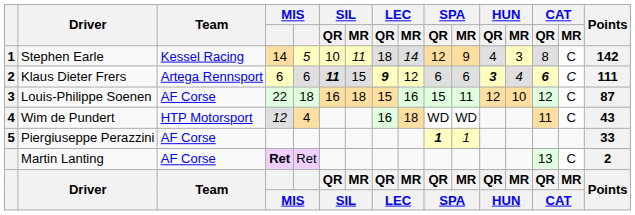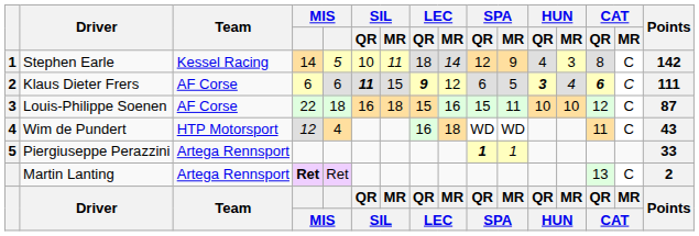 <table class="wikitable" style="font-size: 85%; text-align:center;">
 <tr>
 <th rowspan=2></th>
 <th rowspan=2>Driver</th>
 <th rowspan=2>Team</th>
 <th colspan=2><a href='#'>MIS</a><br></th>
 <th colspan=2><a href='#'>SIL</a><br></th>
 <th colspan=2><a href='#'>LEC</a><br></th>
 <th colspan=2><a href='#'>SPA</a><br></th>
 <th colspan=2><a href='#'>HUN</a><br></th>
 <th colspan=2><a href='#'>CAT</a><br></th>
 <th rowspan=2>Points</th>
 </tr>
 <tr>
 <th></th>
 <th></th>
 <th>QR</th>
 <th>MR</th>
 <th>QR</th>
 <th>MR</th>
 <th>QR</th>
 <th>MR</th>
 <th>QR</th>
 <th>MR</th>
 <th>QR</th>
 <th>MR</th>
 </tr>
 <tr>
 <th>1</th>
 <td align=left> Stephen Earle</td>
 <td align=left> <a href='#'>Kessel Racing</a></td>
 <td style="background:#FFDF9F;">14</td>
 <td style="background:#FFFFBF;"><em>5</em></td>
 <td style="background:#FFFFBF;">10</td>
 <td style="background:#FFFFBF;"><em>11</em></td>
 <td style="background:#DFDFDF;">18</td>
 <td style="background:#DFDFDF;"><em>14</em></td>
 <td style="background:#FFDF9F;">12</td>
 <td style="background:#FFDF9F;">9</td>
 <td style="background:#DFDFDF;">4</td>
 <td style="background:#FFFFBF;">3</td>
 <td style="background:#DFDFDF;">8</td>
 <td style="background:#FFFFFF;">C</td>
 <th>142</th>
 </tr>
 <tr>
 <th>2</th>
 <td align=left> Klaus Dieter Frers</td>
-<td align=left> <a href='#'>Artega Rennsport</a></td>
+<td align=left> <a href='#'>AF Corse</a></td>
 <td style="background:#FFFFBF;">6</td>
 <td style="background:#DFDFDF;">6</td>
 <td style="background:#DFDFDF;"><strong><em>11</em></strong></td>
 <td style="background:#DFDFDF;">15</td>
 <td style="background:#FFFFBF;"><strong><em>9</em></strong></td>
 <td style="background:#FFFFBF;">12</td>
 <td style="background:#DFDFDF;">6</td>
-<td style="background:#DFDFDF;">6</td>
+<td style="background:#DFDFDF;">5</td>
 <td style="background:#FFFFBF;"><strong><em>3</em></strong></td>
 <td style="background:#DFDFDF;"><em>4</em></td>
 <td style="background:#FFFFBF;"><strong><em>6</em></strong></td>
 <td style="background:#FFFFFF;"><em>C</em></td>
 <th>111</th>
 </tr>
 <tr>
 <th>3</th>
 <td align=left> Louis-Philippe Soenen</td>
 <td align=left> <a href='#'>AF Corse</a></td>
 <td style="background:#DFFFDF;">22</td>
 <td style="background:#DFFFDF;">18</td>
 <td style="background:#FFDF9F;">16</td>
 <td style="background:#FFDF9F;">18</td>
 <td style="background:#FFDF9F;">15</td>
 <td style="background:#DFFFDF;">16</td>
 <td style="background:#DFFFDF;">15</td>
 <td style="background:#DFFFDF;">11</td>
-<td style="background:#FFDF9F;">12</td>
+<td style="background:#FFDF9F;">10</td>
 <td style="background:#FFDF9F;">10</td>
 <td style="background:#DFFFDF;">12</td>
 <td style="background:#FFFFFF;">C</td>
 <th>87</th>
 </tr>
 <tr>
 <th>4</th>
 <td align=left> Wim de Pundert</td>
 <td align=left> <a href='#'>HTP Motorsport</a></td>
 <td style="background:#DFDFDF;"><em>12</em></td>
 <td style="background:#FFDF9F;">4</td>
 <td></td>
 <td></td>
 <td style="background:#DFFFDF;">16</td>
 <td style="background:#FFDF9F;">18</td>
 <td style="background:#FFFFFF;">WD</td>
 <td style="background:#FFFFFF;">WD</td>
 <td></td>
 <td></td>
 <td style="background:#FFDF9F;">11</td>
 <td style="background:#FFFFFF;">C</td>
 <th>43</th>
 </tr>
 <tr>
 <th>5</th>
 <td align=left> Piergiuseppe Perazzini</td>
-<td align=left> <a href='#'>AF Corse</a></td>
+<td align=left> <a href='#'>Artega Rennsport</a></td>
 <td></td>
 <td></td>
 <td></td>
 <td></td>
 <td></td>
 <td></td>
 <td style="background:#FFFFBF;"><strong><em>1</em></strong></td>
 <td style="background:#FFFFBF;"><em>1</em></td>
 <td></td>
 <td></td>
 <td></td>
 <td></td>
 <th>33</th>
 </tr>
 <tr>
 <th></th>
 <td align=left> Martin Lanting</td>
-<td align=left> <a href='#'>AF Corse</a></td>
+<td align=left> <a href='#'>Artega Rennsport</a></td>
 <td style="background:#EFCFFF;"><strong>Ret</strong></td>
 <td style="background:#EFCFFF;">Ret</td>
 <td></td>
 <td></td>
 <td></td>
 <td></td>
 <td></td>
 <td></td>
 <td></td>
 <td></td>
 <td style="background:#DFFFDF;">13</td>
 <td style="background:#FFFFFF;">C</td>
 <th>2</th>
 </tr>
 <tr valign="top">
 <th valign=middle rowspan=2></th>
 <th valign=middle rowspan=2>Driver</th>
 <th valign=middle rowspan=2>Team</th>
 <th></th>
 <th></th>
 <th>QR</th>
 <th>MR</th>
 <th>QR</th>
 <th>MR</th>
 <th>QR</th>
 <th>MR</th>
 <th>QR</th>
 <th>MR</th>
 <th>QR</th>
 <th>MR</th>
 <th valign=middle rowspan=2>Points</th>
 </tr>
 <tr>
 <th colspan=2><a href='#'>MIS</a><br></th>
 <th colspan=2><a href='#'>SIL</a><br></th>
 <th colspan=2><a href='#'>LEC</a><br></th>
 <th colspan=2><a href='#'>SPA</a><br></th>
 <th colspan=2><a href='#'>HUN</a><br></th>
 <th colspan=2><a href='#'>CAT</a><br></th>
 </tr>
 </table>
